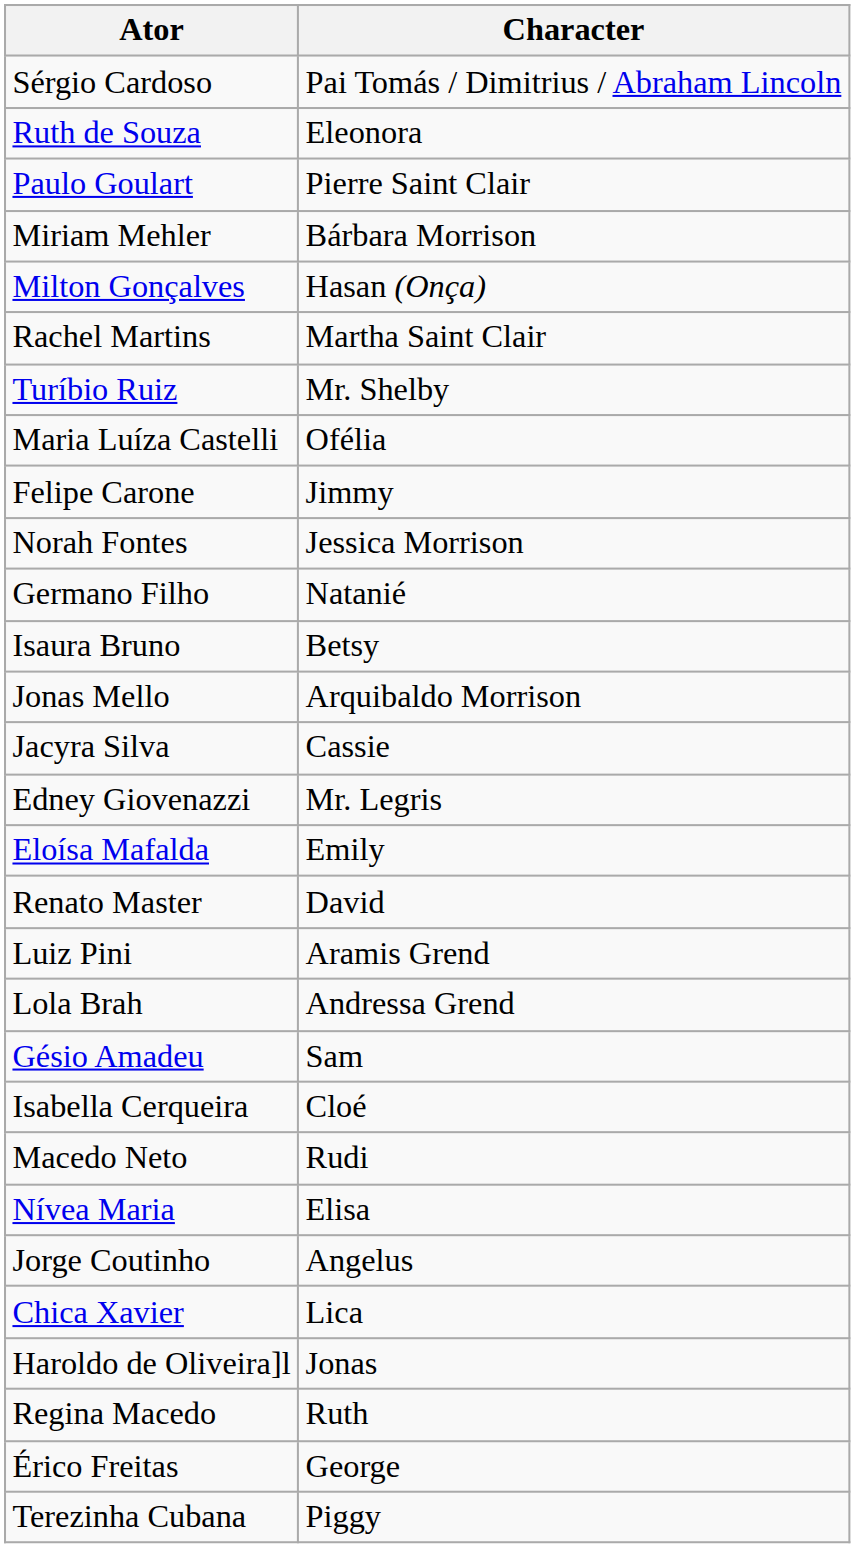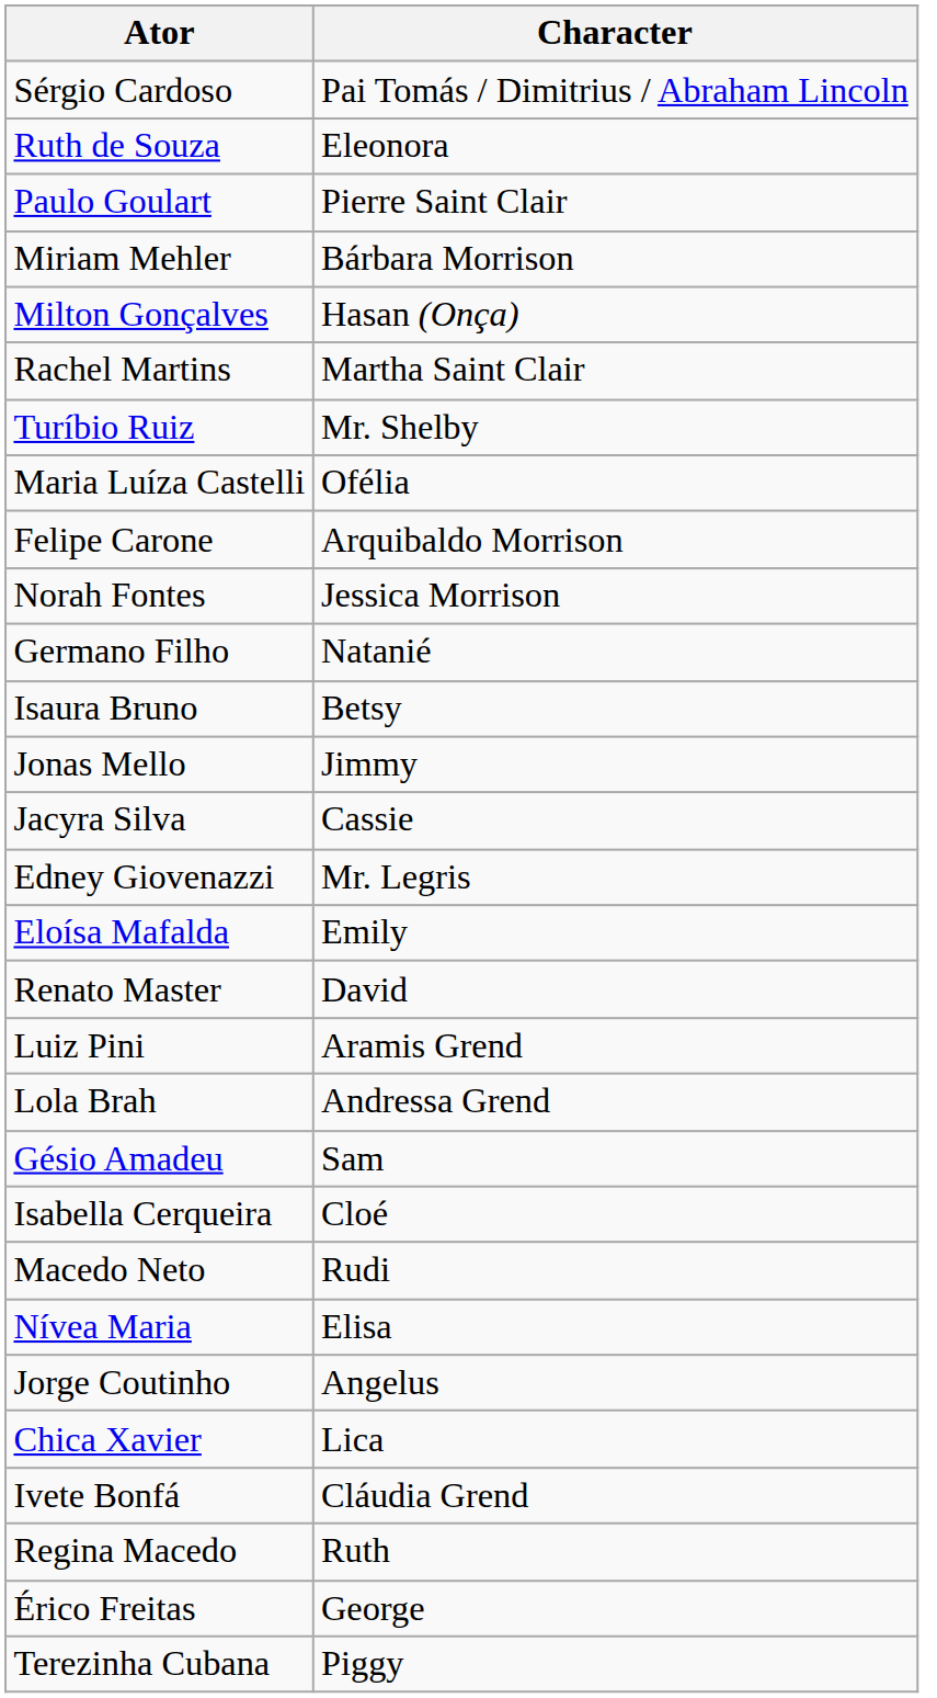 <table class="wikitable sortable">
 <tr>
 <th>Ator</th>
 <th>Character </th>
 </tr>
 <tr>
 <td>Sérgio Cardoso</td>
 <td>Pai Tomás / Dimitrius / <a href='#'>Abraham Lincoln</a></td>
 </tr>
 <tr>
 <td><a href='#'>Ruth de Souza</a></td>
 <td>Eleonora</td>
 </tr>
 <tr>
 <td><a href='#'>Paulo Goulart</a></td>
 <td>Pierre Saint Clair</td>
 </tr>
 <tr>
 <td>Miriam Mehler</td>
 <td>Bárbara Morrison</td>
 </tr>
 <tr>
 <td><a href='#'>Milton Gonçalves</a></td>
 <td>Hasan <em>(Onça)</em></td>
 </tr>
 <tr>
 <td>Rachel Martins</td>
 <td>Martha Saint Clair</td>
 </tr>
 <tr>
 <td><a href='#'>Turíbio Ruiz</a></td>
 <td>Mr. Shelby</td>
 </tr>
 <tr>
 <td>Maria Luíza Castelli</td>
 <td>Ofélia</td>
 </tr>
 <tr>
 <td>Felipe Carone</td>
-<td>Jimmy</td>
+<td>Arquibaldo Morrison</td>
 </tr>
 <tr>
 <td>Norah Fontes</td>
 <td>Jessica Morrison</td>
 </tr>
 <tr>
 <td>Germano Filho</td>
 <td>Natanié</td>
 </tr>
 <tr>
 <td>Isaura Bruno</td>
 <td>Betsy</td>
 </tr>
 <tr>
 <td>Jonas Mello</td>
-<td>Arquibaldo Morrison</td>
+<td>Jimmy</td>
 </tr>
 <tr>
 <td>Jacyra Silva</td>
 <td>Cassie</td>
 </tr>
 <tr>
 <td>Edney Giovenazzi</td>
 <td>Mr. Legris</td>
 </tr>
 <tr>
 <td><a href='#'>Eloísa Mafalda</a></td>
 <td>Emily</td>
 </tr>
 <tr>
 <td>Renato Master</td>
 <td>David</td>
 </tr>
 <tr>
 <td>Luiz Pini</td>
 <td>Aramis Grend</td>
 </tr>
 <tr>
 <td>Lola Brah</td>
 <td>Andressa Grend</td>
 </tr>
 <tr>
 <td><a href='#'>Gésio Amadeu</a></td>
 <td>Sam</td>
 </tr>
 <tr>
 <td>Isabella Cerqueira</td>
 <td>Cloé</td>
 </tr>
 <tr>
 <td>Macedo Neto</td>
 <td>Rudi</td>
 </tr>
 <tr>
 <td><a href='#'>Nívea Maria</a></td>
 <td>Elisa</td>
 </tr>
 <tr>
 <td>Jorge Coutinho</td>
 <td>Angelus</td>
 </tr>
 <tr>
 <td><a href='#'>Chica Xavier</a></td>
 <td>Lica</td>
 </tr>
 <tr>
-<td>Haroldo de Oliveira]l</td>
-<td>Jonas</td>
+<td>Ivete Bonfá</td>
+<td>Cláudia Grend</td>
 </tr>
 <tr>
 <td>Regina Macedo</td>
 <td>Ruth</td>
 </tr>
 <tr>
 <td>Érico Freitas</td>
 <td>George</td>
 </tr>
 <tr>
 <td>Terezinha Cubana</td>
 <td>Piggy</td>
 </tr>
 </table>
